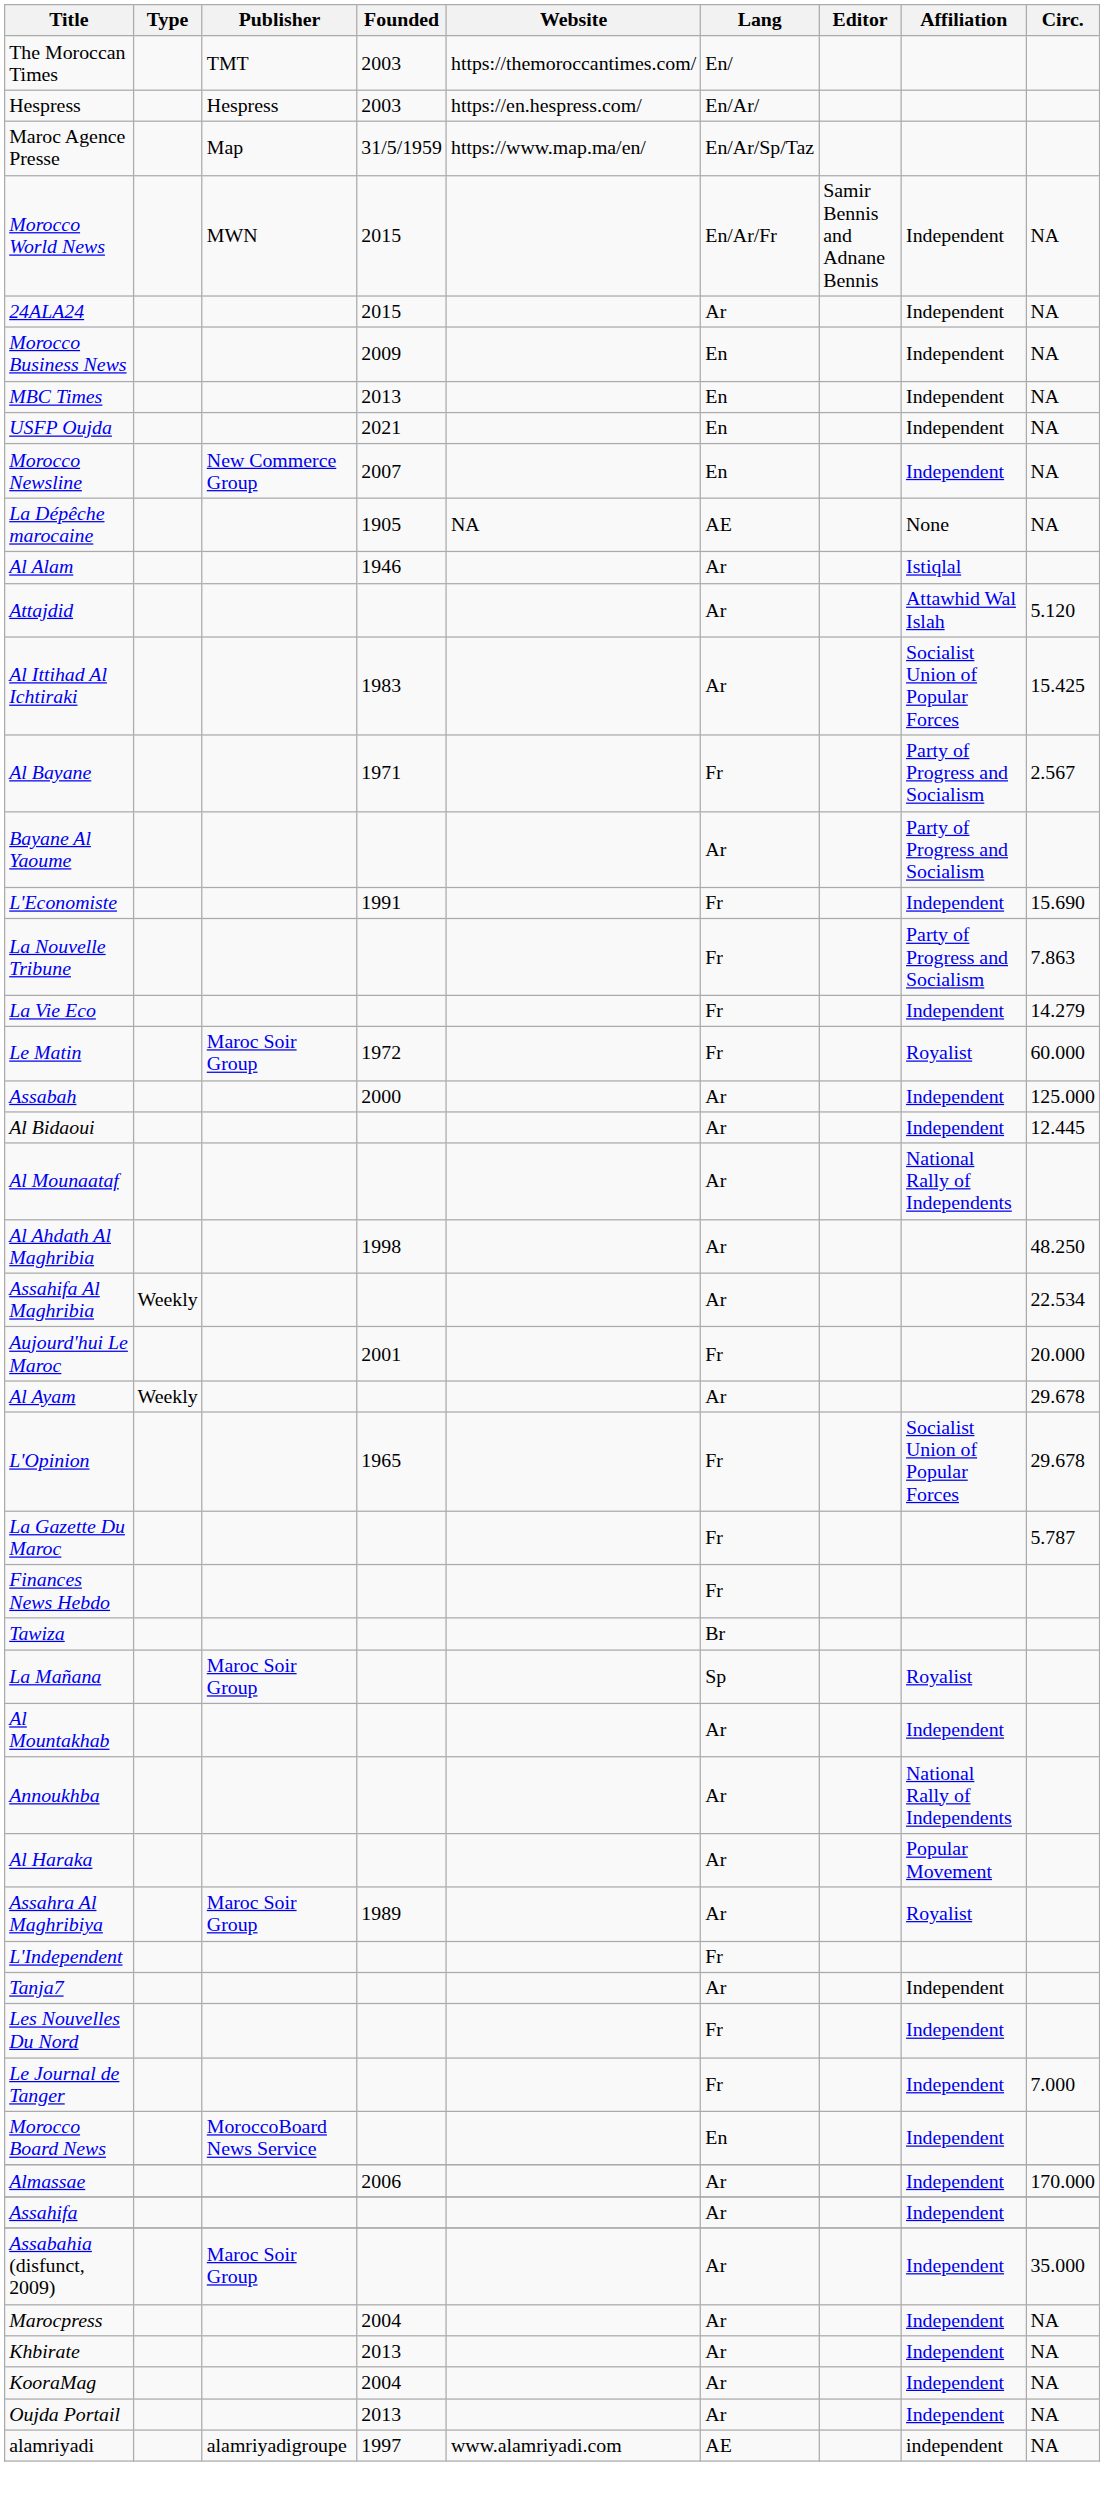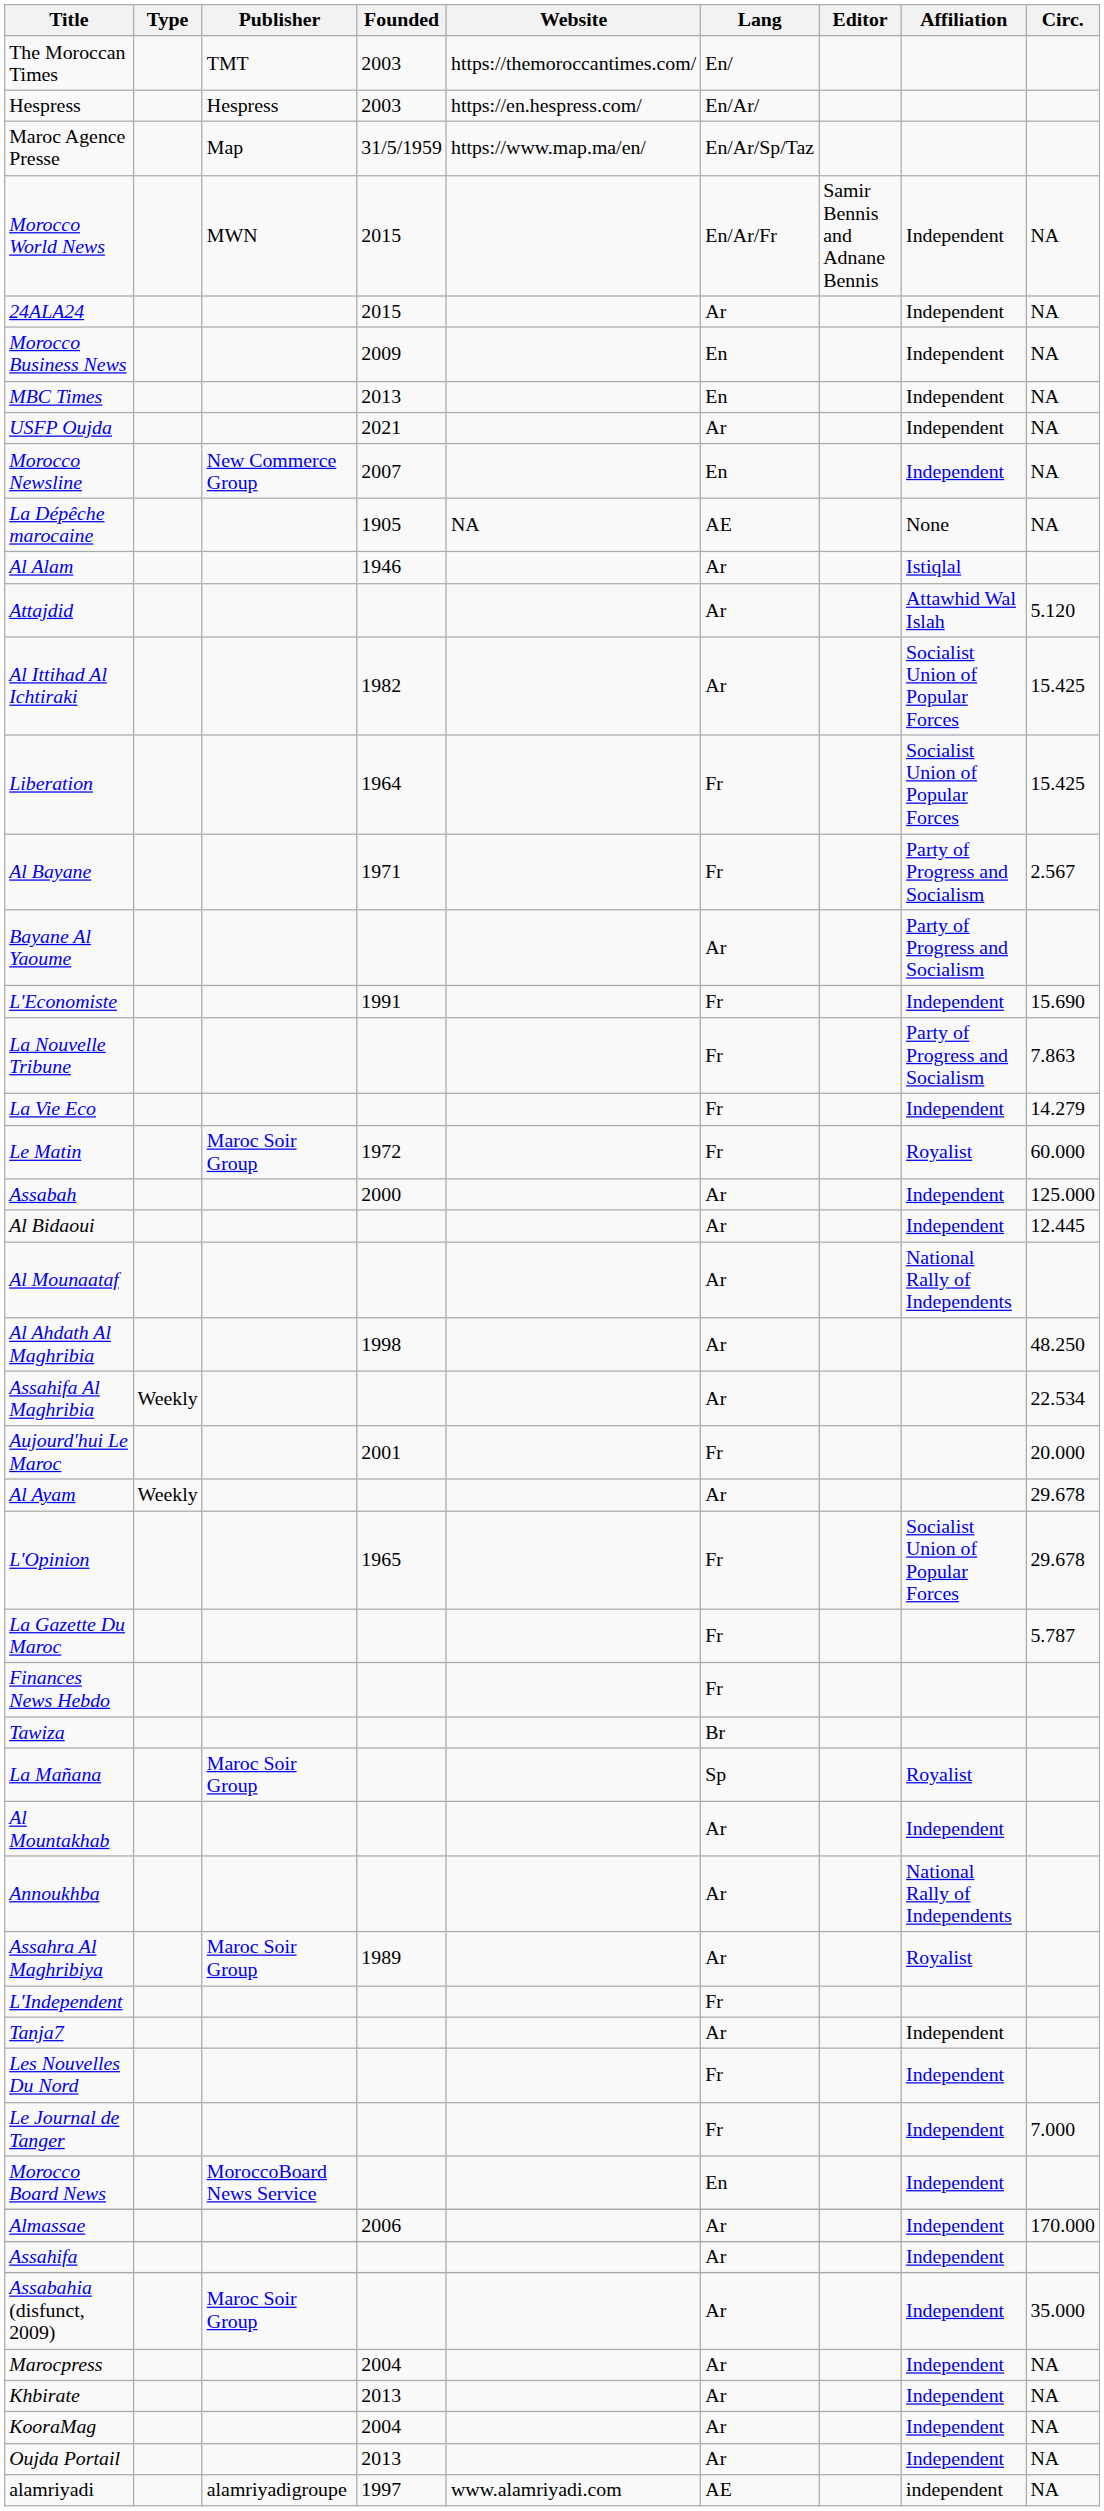 <table class="wikitable sortable mw-collapsible" style="margin:1em auto;">
 <tr>
 <th align=center>Title</th>
 <th align=center>Type</th>
 <th align=center>Publisher</th>
 <th align=center>Founded</th>
 <th align=center>Website</th>
 <th align=center>Lang</th>
 <th align=center>Editor</th>
 <th align=center nowrap>Affiliation</th>
 <th align=right nowrap>Circ.</th>
 </tr>
 <tr>
 <td>The Moroccan Times</td>
 <td> </td>
 <td>TMT</td>
 <td>2003</td>
 <td>https://themoroccantimes.com/</td>
 <td>En/</td>
 <td></td>
 <td></td>
 <td></td>
 </tr>
 <tr>
 <td>Hespress</td>
 <td> </td>
 <td>Hespress</td>
 <td>2003</td>
 <td>https://en.hespress.com/</td>
 <td>En/Ar/</td>
 <td></td>
 <td></td>
 <td></td>
 </tr>
 <tr>
 <td>Maroc Agence Presse</td>
 <td> </td>
 <td>Map</td>
 <td>31/5/1959</td>
 <td>https://www.map.ma/en/</td>
 <td>En/Ar/Sp/Taz</td>
 <td></td>
 <td></td>
 <td></td>
 </tr>
 <tr>
 <td><em><a href='#'>Morocco World News</a></em></td>
 <td> </td>
 <td>MWN</td>
 <td>2015</td>
 <td></td>
 <td>En/Ar/Fr</td>
 <td>Samir Bennis and Adnane Bennis</td>
 <td>Independent</td>
 <td>NA</td>
 </tr>
 <tr>
 <td><em><a href='#'>24ALA24</a></em></td>
 <td> </td>
 <td></td>
 <td>2015</td>
 <td><small></small></td>
 <td>Ar</td>
 <td></td>
 <td>Independent</td>
 <td>NA</td>
 </tr>
 <tr>
 <td><em><a href='#'>Morocco Business News</a></em></td>
 <td> </td>
 <td></td>
 <td>2009</td>
 <td><small></small></td>
 <td>En</td>
 <td></td>
 <td>Independent</td>
 <td>NA</td>
 </tr>
 <tr>
 <td><em><a href='#'>MBC Times</a></em></td>
 <td> </td>
 <td></td>
 <td>2013</td>
 <td><small></small></td>
 <td>En</td>
 <td></td>
 <td>Independent</td>
 <td>NA</td>
 </tr>
 <tr>
 <td><em><a href='#'>USFP Oujda</a></em></td>
 <td> </td>
 <td></td>
 <td>2021</td>
 <td><small></small></td>
-<td>En</td>
+<td>Ar</td>
 <td></td>
 <td>Independent</td>
 <td>NA</td>
 </tr>
 <tr>
 <td><em><a href='#'>Morocco Newsline</a></em></td>
 <td> </td>
 <td><a href='#'>New Commerce Group</a></td>
 <td>2007</td>
 <td><small></small></td>
 <td>En</td>
 <td></td>
 <td><a href='#'>Independent</a></td>
 <td>NA</td>
 </tr>
 <tr>
 <td><em><a href='#'>La Dépêche marocaine</a></em></td>
 <td> </td>
 <td></td>
 <td>1905</td>
 <td>NA</td>
 <td>AE</td>
 <td></td>
 <td>None</td>
 <td>NA</td>
 </tr>
 <tr>
 <td><em><a href='#'>Al Alam</a></em></td>
 <td> </td>
 <td></td>
 <td>1946</td>
 <td><small></small></td>
 <td>Ar</td>
 <td></td>
 <td><a href='#'>Istiqlal</a></td>
 <td></td>
 </tr>
 <tr>
 <td><em><a href='#'>Attajdid</a></em></td>
 <td> </td>
 <td></td>
 <td></td>
 <td><small></small></td>
 <td>Ar</td>
 <td></td>
 <td><a href='#'>Attawhid Wal Islah</a></td>
 <td>5.120</td>
 </tr>
 <tr>
 <td><em><a href='#'>Al Ittihad Al Ichtiraki</a></em></td>
 <td> </td>
 <td></td>
-<td>1983</td>
+<td>1982</td>
 <td></td>
 <td>Ar</td>
+<td></td>
+<td><a href='#'>Socialist Union of Popular Forces</a></td>
+<td>15.425</td>
+</tr>
+<tr>
+<td><em><a href='#'>Liberation</a></em></td>
+<td> </td>
+<td></td>
+<td>1964</td>
+<td><small></small></td>
+<td>Fr</td>
 <td></td>
 <td><a href='#'>Socialist Union of Popular Forces</a></td>
 <td>15.425</td>
 </tr>
 <tr>
 <td><em><a href='#'>Al Bayane</a></em></td>
 <td> </td>
 <td></td>
 <td>1971</td>
 <td><small></small></td>
 <td>Fr</td>
 <td></td>
 <td><a href='#'>Party of Progress and Socialism</a></td>
 <td>2.567</td>
 </tr>
 <tr>
 <td><em><a href='#'>Bayane Al Yaoume</a></em></td>
 <td> </td>
 <td></td>
 <td></td>
 <td><small></small></td>
 <td>Ar</td>
 <td></td>
 <td><a href='#'>Party of Progress and Socialism</a></td>
 <td></td>
 </tr>
 <tr>
 <td><em><a href='#'>L'Economiste</a></em></td>
 <td> </td>
 <td></td>
 <td>1991</td>
 <td><small></small></td>
 <td>Fr</td>
 <td></td>
 <td><a href='#'>Independent</a></td>
 <td>15.690</td>
 </tr>
 <tr>
 <td><em><a href='#'>La Nouvelle Tribune</a></em></td>
 <td> </td>
 <td></td>
 <td></td>
 <td><small></small></td>
 <td>Fr</td>
 <td></td>
 <td><a href='#'>Party of Progress and Socialism</a></td>
 <td>7.863</td>
 </tr>
 <tr>
 <td><em><a href='#'>La Vie Eco</a></em></td>
 <td> </td>
 <td></td>
 <td></td>
 <td><small></small></td>
 <td>Fr</td>
 <td></td>
 <td><a href='#'>Independent</a></td>
 <td>14.279</td>
 </tr>
 <tr>
 <td><em><a href='#'>Le Matin</a></em></td>
 <td> </td>
 <td><a href='#'>Maroc Soir Group</a></td>
 <td>1972</td>
 <td><small></small></td>
 <td>Fr</td>
 <td></td>
 <td><a href='#'>Royalist</a></td>
 <td>60.000</td>
 </tr>
 <tr>
 <td><em><a href='#'>Assabah</a></em></td>
 <td> </td>
 <td></td>
 <td>2000</td>
 <td><small> </small></td>
 <td>Ar</td>
 <td></td>
 <td><a href='#'>Independent</a></td>
 <td>125.000</td>
 </tr>
 <tr>
 <td><em>Al Bidaoui</em></td>
 <td> </td>
 <td></td>
 <td></td>
 <td></td>
 <td>Ar</td>
 <td></td>
 <td><a href='#'>Independent</a></td>
 <td>12.445</td>
 </tr>
 <tr>
 <td><em><a href='#'>Al Mounaataf</a></em></td>
 <td> </td>
 <td></td>
 <td></td>
 <td><small></small></td>
 <td>Ar</td>
 <td></td>
 <td><a href='#'>National Rally of Independents</a></td>
 <td></td>
 </tr>
 <tr>
 <td><em><a href='#'>Al Ahdath Al Maghribia</a></em></td>
 <td> </td>
 <td></td>
 <td>1998</td>
 <td><small></small></td>
 <td>Ar</td>
 <td></td>
 <td></td>
 <td>48.250</td>
 </tr>
 <tr>
 <td><em><a href='#'>Assahifa Al Maghribia</a></em></td>
 <td>Weekly</td>
 <td></td>
 <td></td>
 <td></td>
 <td>Ar</td>
 <td></td>
 <td></td>
 <td>22.534</td>
 </tr>
 <tr>
 <td><em><a href='#'>Aujourd'hui Le Maroc</a></em></td>
 <td> </td>
 <td></td>
 <td>2001</td>
 <td><small></small></td>
 <td>Fr</td>
 <td></td>
 <td></td>
 <td>20.000</td>
 </tr>
 <tr>
 <td><em><a href='#'>Al Ayam</a></em></td>
 <td>Weekly</td>
 <td></td>
 <td></td>
 <td><small></small></td>
 <td>Ar</td>
 <td></td>
 <td></td>
 <td>29.678</td>
 </tr>
 <tr>
 <td><em><a href='#'>L'Opinion</a></em></td>
 <td> </td>
 <td></td>
 <td>1965</td>
 <td><small></small></td>
 <td>Fr</td>
 <td></td>
 <td><a href='#'>Socialist Union of Popular Forces</a></td>
 <td>29.678</td>
 </tr>
 <tr>
 <td><em><a href='#'>La Gazette Du Maroc</a></em></td>
 <td> </td>
 <td></td>
 <td></td>
 <td><small></small></td>
 <td>Fr</td>
 <td></td>
 <td></td>
 <td>5.787</td>
 </tr>
 <tr>
 <td><em><a href='#'>Finances News Hebdo</a></em></td>
 <td> </td>
 <td></td>
 <td></td>
 <td><small></small></td>
 <td>Fr</td>
 <td></td>
 <td></td>
 <td></td>
 </tr>
 <tr>
 <td><em><a href='#'>Tawiza</a></em></td>
 <td></td>
 <td></td>
 <td></td>
 <td></td>
 <td>Br</td>
 <td></td>
 <td></td>
 <td></td>
 </tr>
 <tr>
 <td><em><a href='#'>La Mañana</a></em></td>
 <td> </td>
 <td><a href='#'>Maroc Soir Group</a></td>
 <td></td>
 <td></td>
 <td>Sp</td>
 <td></td>
 <td><a href='#'>Royalist</a></td>
 <td></td>
 </tr>
 <tr>
 <td><em><a href='#'>Al Mountakhab</a></em></td>
 <td> </td>
 <td></td>
 <td></td>
 <td><small></small></td>
 <td>Ar</td>
 <td></td>
 <td><a href='#'>Independent</a></td>
 <td></td>
 </tr>
 <tr>
 <td><em><a href='#'>Annoukhba</a></em></td>
 <td> </td>
 <td></td>
 <td></td>
 <td><small></small></td>
 <td>Ar</td>
 <td></td>
 <td><a href='#'>National Rally of Independents</a></td>
 <td></td>
 </tr>
 <tr>
-<td><em><a href='#'>Al Haraka</a></em></td>
-<td> </td>
-<td></td>
-<td></td>
-<td><small> </small></td>
-<td>Ar</td>
-<td></td>
-<td><a href='#'>Popular Movement</a></td>
-<td></td>
-</tr>
-<tr>
 <td><em><a href='#'>Assahra Al Maghribiya</a></em></td>
 <td> </td>
 <td><a href='#'>Maroc Soir Group</a></td>
 <td>1989</td>
 <td><small></small></td>
 <td>Ar</td>
 <td></td>
 <td><a href='#'>Royalist</a></td>
 <td></td>
 </tr>
 <tr>
 <td><em><a href='#'>L'Independent</a></em></td>
 <td> </td>
 <td></td>
 <td></td>
 <td></td>
 <td>Fr</td>
 <td></td>
 <td></td>
 <td></td>
 </tr>
 <tr>
 <td><em><a href='#'>Tanja7</a></em></td>
 <td></td>
 <td></td>
 <td></td>
 <td><small></small></td>
 <td>Ar</td>
 <td></td>
 <td>Independent</td>
 <td></td>
 </tr>
 <tr>
 <td><em><a href='#'>Les Nouvelles Du Nord</a></em></td>
 <td> </td>
 <td></td>
 <td></td>
 <td><small></small></td>
 <td>Fr</td>
 <td></td>
 <td><a href='#'>Independent</a></td>
 <td></td>
 </tr>
 <tr>
 <td><em><a href='#'>Le Journal de Tanger</a></em></td>
 <td> </td>
 <td></td>
 <td></td>
 <td><small></small></td>
 <td>Fr</td>
 <td></td>
 <td><a href='#'>Independent</a></td>
 <td>7.000</td>
 </tr>
 <tr>
 <td><em><a href='#'>Morocco Board News</a></em></td>
 <td></td>
 <td><a href='#'>MoroccoBoard News Service</a></td>
 <td></td>
 <td><small></small></td>
 <td>En</td>
 <td></td>
 <td><a href='#'>Independent</a></td>
 <td></td>
 </tr>
 <tr>
 </tr>
 <tr>
 <td><em><a href='#'>Almassae</a></em></td>
 <td> </td>
 <td></td>
 <td>2006</td>
 <td><small></small></td>
 <td>Ar</td>
 <td></td>
 <td><a href='#'>Independent</a></td>
 <td>170.000</td>
 </tr>
 <tr>
 </tr>
 <tr>
 <td><em><a href='#'>Assahifa</a></em></td>
 <td> </td>
 <td></td>
 <td></td>
 <td></td>
 <td>Ar</td>
 <td></td>
 <td><a href='#'>Independent</a></td>
 <td></td>
 </tr>
 <tr>
 </tr>
 <tr>
 <td><em><a href='#'>Assabahia</a></em> (disfunct, 2009)</td>
 <td> </td>
 <td><a href='#'>Maroc Soir Group</a></td>
 <td></td>
 <td></td>
 <td>Ar</td>
 <td></td>
 <td><a href='#'>Independent</a></td>
 <td>35.000</td>
 </tr>
 <tr>
 <td><em>Marocpress</em></td>
 <td> </td>
 <td></td>
 <td>2004</td>
 <td><small> </small></td>
 <td>Ar</td>
 <td></td>
 <td><a href='#'>Independent</a></td>
 <td>NA</td>
 </tr>
 <tr>
 <td><em>Khbirate</em></td>
 <td> </td>
 <td></td>
 <td>2013</td>
 <td><small></small></td>
 <td>Ar</td>
 <td></td>
 <td><a href='#'>Independent</a></td>
 <td>NA<br></td>
 </tr>
 <tr>
 <td><em>KooraMag</em></td>
 <td> </td>
 <td></td>
 <td>2004</td>
 <td><small></small></td>
 <td>Ar</td>
 <td></td>
 <td><a href='#'>Independent</a></td>
 <td>NA</td>
 </tr>
 <tr>
 <td><em>Oujda Portail</em></td>
 <td> </td>
 <td></td>
 <td>2013</td>
 <td><small></small></td>
 <td>Ar</td>
 <td></td>
 <td><a href='#'>Independent</a></td>
 <td>NA</td>
 </tr>
 <tr>
 <td>alamriyadi</td>
 <td></td>
 <td>alamriyadigroupe</td>
 <td>1997</td>
 <td>www.alamriyadi.com</td>
 <td>AE</td>
 <td></td>
 <td>independent</td>
 <td>NA</td>
 </tr>
 </table>
